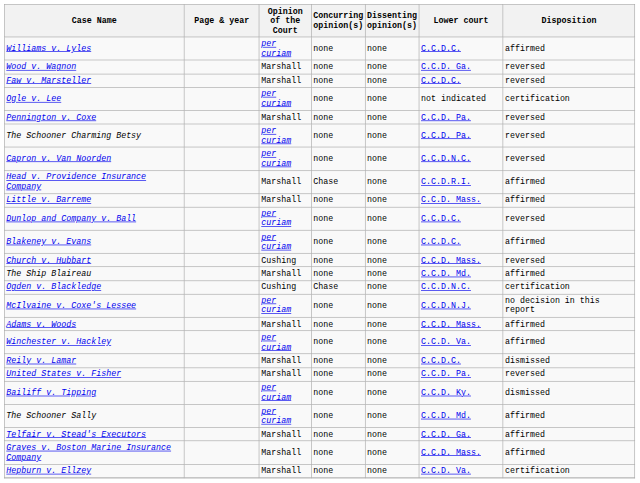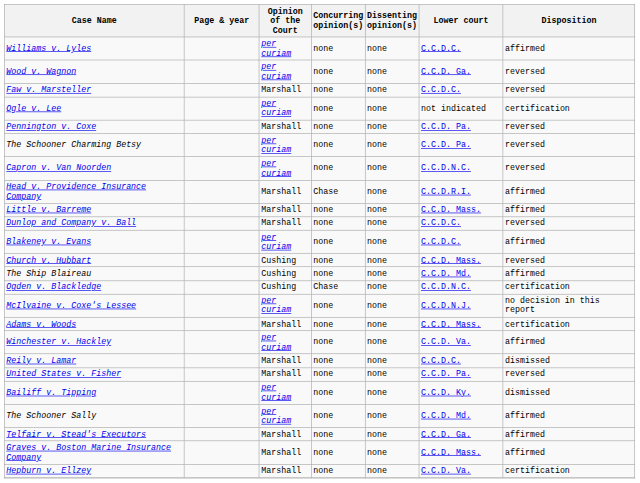 <table class="wikitable sortable">
 <tr>
 <th scope="col" style="width: 275px;">Case Name</th>
 <th scope="col" style="width: 111px;">Page & year</th>
 <th scope="col" style="width: 75px;">Opinion of the Court</th>
 <th scope="col" style="width: 10px;">Concurring opinion(s)</th>
 <th scope="col" style="width: 10px;">Dissenting opinion(s)</th>
 <th scope="col" style="width: 125px;">Lower court</th>
 <th scope="col" style="width: 200px;">Disposition</th>
 </tr>
 <tr>
 <td><em><a href='#'>Williams v. Lyles</a></em></td>
 <td align="right"></td>
 <td><em><a href='#'>per curiam</a></em></td>
 <td>none</td>
 <td>none</td>
 <td><a href='#'>C.C.D.C.</a></td>
 <td>affirmed</td>
 </tr>
 <tr>
 <td><em><a href='#'>Wood v. Wagnon</a></em></td>
 <td align="right"></td>
-<td>Marshall</td>
+<td><em><a href='#'>per curiam</a></em></td>
 <td>none</td>
 <td>none</td>
 <td><a href='#'>C.C.D. Ga.</a></td>
 <td>reversed</td>
 </tr>
 <tr>
 <td><em><a href='#'>Faw v. Marsteller</a></em></td>
 <td align="right"></td>
 <td>Marshall</td>
 <td>none</td>
 <td>none</td>
 <td><a href='#'>C.C.D.C.</a></td>
 <td>reversed</td>
 </tr>
 <tr>
 <td><em><a href='#'>Ogle v. Lee</a></em></td>
 <td align="right"></td>
 <td><em><a href='#'>per curiam</a></em></td>
 <td>none</td>
 <td>none</td>
 <td>not indicated</td>
 <td>certification</td>
 </tr>
 <tr>
 <td><em><a href='#'>Pennington v. Coxe</a></em></td>
 <td align="right"></td>
 <td>Marshall</td>
 <td>none</td>
 <td>none</td>
 <td><a href='#'>C.C.D. Pa.</a></td>
 <td>reversed</td>
 </tr>
 <tr>
 <td><em>The Schooner Charming Betsy</em></td>
 <td align="right"></td>
 <td><em><a href='#'>per curiam</a></em></td>
 <td>none</td>
 <td>none</td>
 <td><a href='#'>C.C.D. Pa.</a></td>
 <td>reversed</td>
 </tr>
 <tr>
 <td><em><a href='#'>Capron v. Van Noorden</a></em></td>
 <td align="right"></td>
 <td><em><a href='#'>per curiam</a></em></td>
 <td>none</td>
 <td>none</td>
 <td><a href='#'>C.C.D.N.C.</a></td>
 <td>reversed</td>
 </tr>
 <tr>
 <td><em><a href='#'>Head v. Providence Insurance Company</a></em></td>
 <td align="right"></td>
 <td>Marshall</td>
 <td>Chase</td>
 <td>none</td>
 <td><a href='#'>C.C.D.R.I.</a></td>
 <td>affirmed</td>
 </tr>
 <tr>
 <td><em><a href='#'>Little v. Barreme</a></em></td>
 <td align="right"></td>
 <td>Marshall</td>
 <td>none</td>
 <td>none</td>
 <td><a href='#'>C.C.D. Mass.</a></td>
 <td>affirmed</td>
 </tr>
 <tr>
 <td><em><a href='#'>Dunlop and Company v. Ball</a></em></td>
 <td align="right"></td>
-<td><em><a href='#'>per curiam</a></em></td>
+<td>Marshall</td>
 <td>none</td>
 <td>none</td>
 <td><a href='#'>C.C.D.C.</a></td>
 <td>reversed</td>
 </tr>
 <tr>
 <td><em><a href='#'>Blakeney v. Evans</a></em></td>
 <td align="right"></td>
 <td><em><a href='#'>per curiam</a></em></td>
 <td>none</td>
 <td>none</td>
 <td><a href='#'>C.C.D.C.</a></td>
 <td>affirmed</td>
 </tr>
 <tr>
 <td><em><a href='#'>Church v. Hubbart</a></em></td>
 <td align="right"></td>
 <td>Cushing</td>
 <td>none</td>
 <td>none</td>
 <td><a href='#'>C.C.D. Mass.</a></td>
 <td>reversed</td>
 </tr>
 <tr>
 <td><em>The Ship Blaireau</em></td>
 <td align="right"></td>
-<td>Marshall</td>
+<td>Cushing</td>
 <td>none</td>
 <td>none</td>
 <td><a href='#'>C.C.D. Md.</a></td>
 <td>affirmed</td>
 </tr>
 <tr>
 <td><em><a href='#'>Ogden v. Blackledge</a></em></td>
 <td align="right"></td>
 <td>Cushing</td>
 <td>Chase</td>
 <td>none</td>
 <td><a href='#'>C.C.D.N.C.</a></td>
 <td>certification</td>
 </tr>
 <tr>
 <td><em><a href='#'>McIlvaine v. Coxe's Lessee</a></em></td>
 <td align="right"></td>
 <td><em><a href='#'>per curiam</a></em></td>
 <td>none</td>
 <td>none</td>
 <td><a href='#'>C.C.D.N.J.</a></td>
 <td>no decision in this report</td>
 </tr>
 <tr>
 <td><em><a href='#'>Adams v. Woods</a></em></td>
 <td align="right"></td>
 <td>Marshall</td>
 <td>none</td>
 <td>none</td>
 <td><a href='#'>C.C.D. Mass.</a></td>
-<td>affirmed</td>
+<td>certification</td>
 </tr>
 <tr>
 <td><em><a href='#'>Winchester v. Hackley</a></em></td>
 <td align="right"></td>
 <td><em><a href='#'>per curiam</a></em></td>
 <td>none</td>
 <td>none</td>
 <td><a href='#'>C.C.D. Va.</a></td>
 <td>affirmed</td>
 </tr>
 <tr>
 <td><em><a href='#'>Reily v. Lamar</a></em></td>
 <td align="right"></td>
 <td>Marshall</td>
 <td>none</td>
 <td>none</td>
 <td><a href='#'>C.C.D.C.</a></td>
 <td>dismissed</td>
 </tr>
 <tr>
 <td><em><a href='#'>United States v. Fisher</a></em></td>
 <td align="right"></td>
 <td>Marshall</td>
 <td>none</td>
 <td>none</td>
 <td><a href='#'>C.C.D. Pa.</a></td>
 <td>reversed</td>
 </tr>
 <tr>
 <td><em><a href='#'>Bailiff v. Tipping</a></em></td>
 <td align="right"></td>
 <td><em><a href='#'>per curiam</a></em></td>
 <td>none</td>
 <td>none</td>
 <td><a href='#'>C.C.D. Ky.</a></td>
 <td>dismissed</td>
 </tr>
 <tr>
 <td><em>The Schooner Sally</em></td>
 <td align="right"></td>
 <td><em><a href='#'>per curiam</a></em></td>
 <td>none</td>
 <td>none</td>
 <td><a href='#'>C.C.D. Md.</a></td>
 <td>affirmed</td>
 </tr>
 <tr>
 <td><em><a href='#'>Telfair v. Stead's Executors</a></em></td>
 <td align="right"></td>
 <td>Marshall</td>
 <td>none</td>
 <td>none</td>
 <td><a href='#'>C.C.D. Ga.</a></td>
 <td>affirmed</td>
 </tr>
 <tr>
 <td><em><a href='#'>Graves v. Boston Marine Insurance Company</a></em></td>
 <td align="right"></td>
 <td>Marshall</td>
 <td>none</td>
 <td>none</td>
 <td><a href='#'>C.C.D. Mass.</a></td>
 <td>affirmed</td>
 </tr>
 <tr>
 <td><em><a href='#'>Hepburn v. Ellzey</a></em></td>
 <td align="right"></td>
 <td>Marshall</td>
 <td>none</td>
 <td>none</td>
 <td><a href='#'>C.C.D. Va.</a></td>
 <td>certification</td>
 </tr>
 <tr>
 </tr>
 </table>
